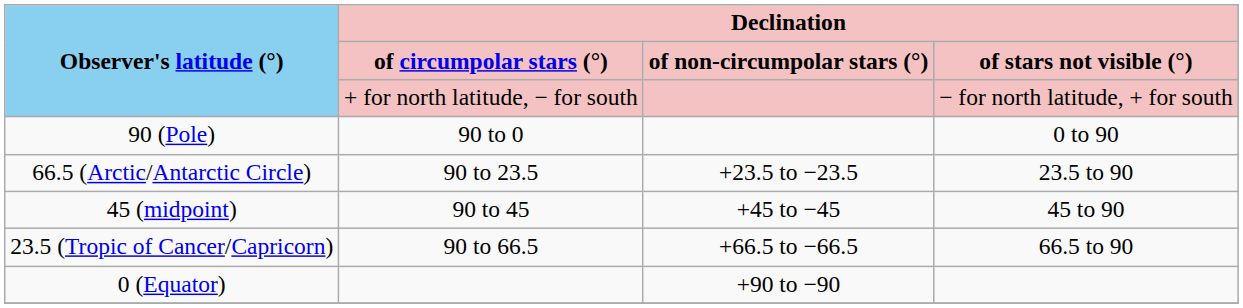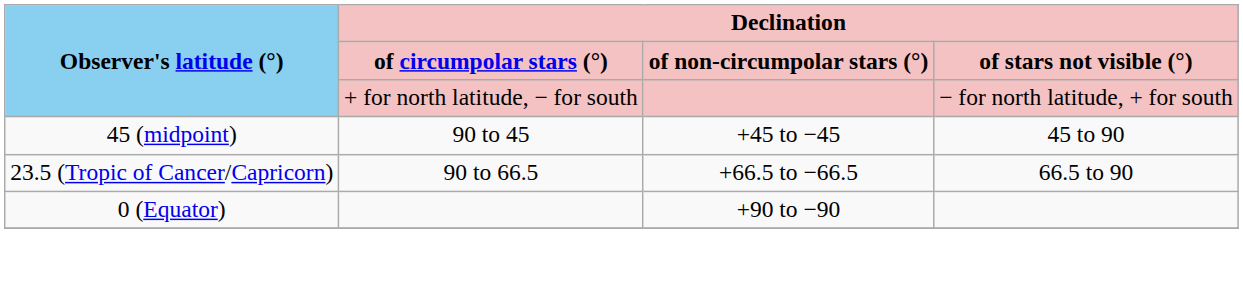 <table class="wikitable">
 <tr>
 <td rowspan="3" style="background:#89cff0; text-align:center;"><strong>Observer's <a href='#'>latitude</a> (°)</strong></td>
 <td colspan="3" style="background:#f4c2c2; text-align:center;"><strong>Declination</strong></td>
 </tr>
 <tr align = "center">
 <td style="background:#f4c2c2;"><strong>of <a href='#'>circumpolar stars</a> (°)</strong></td>
 <td style="background:#f4c2c2;"><strong>of non-circumpolar stars (°)</strong></td>
 <td style="background:#f4c2c2;"><strong>of stars not visible (°)</strong></td>
 </tr>
 <tr>
 <td style="background:#f4c2c2;">+ for north latitude, − for south</td>
 <td style="background:#f4c2c2;"> </td>
 <td style="background:#f4c2c2;">− for north latitude, + for south</td>
-</tr>
-<tr style="text-align:center;">
-<td>90 (<a href='#'>Pole</a>)</td>
-<td>90 to 0</td>
-<td></td>
-<td>0 to 90</td>
-</tr>
-<tr style="text-align:center;">
-<td>66.5 (<a href='#'>Arctic</a>/<a href='#'>Antarctic Circle</a>)</td>
-<td>90 to 23.5</td>
-<td>+23.5 to −23.5</td>
-<td>23.5 to 90</td>
 </tr>
 <tr style="text-align:center;">
 <td>45 (<a href='#'>midpoint</a>)</td>
 <td>90 to 45</td>
 <td>+45 to −45</td>
 <td>45 to 90</td>
 </tr>
 <tr style="text-align:center;">
 <td>23.5 (<a href='#'>Tropic of Cancer</a>/<a href='#'>Capricorn</a>)</td>
 <td>90 to 66.5</td>
 <td>+66.5 to −66.5</td>
 <td>66.5 to 90</td>
 </tr>
 <tr style="text-align:center;">
 <td>0 (<a href='#'>Equator</a>)</td>
 <td></td>
 <td>+90 to −90</td>
 <td></td>
 </tr>
 <tr>
 </tr>
 </table>
